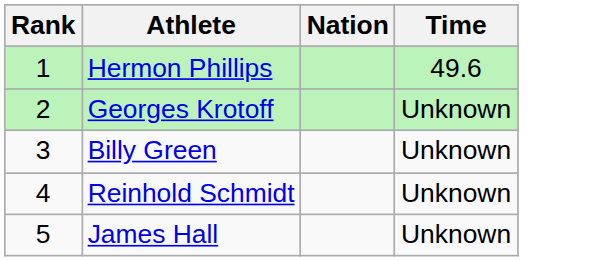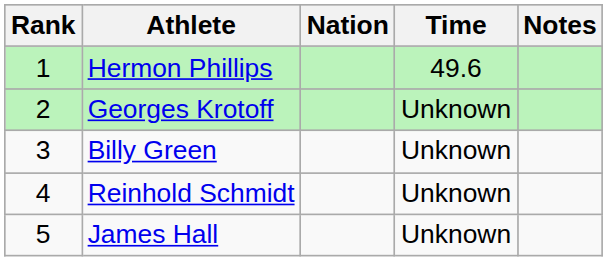 <table class="wikitable sortable" style="text-align:center">
 <tr>
 <th>Rank</th>
 <th>Athlete</th>
 <th>Nation</th>
 <th>Time</th>
+<th>Notes</th>
 </tr>
 <tr bgcolor=bbf3bb>
 <td>1</td>
 <td align=left><a href='#'>Hermon Phillips</a></td>
 <td align=left></td>
 <td>49.6</td>
+<td></td>
 </tr>
 <tr bgcolor=bbf3bb>
 <td>2</td>
 <td align=left><a href='#'>Georges Krotoff</a></td>
 <td align=left></td>
 <td>Unknown</td>
+<td></td>
 </tr>
 <tr>
 <td>3</td>
 <td align=left><a href='#'>Billy Green</a></td>
 <td align=left></td>
 <td>Unknown</td>
+<td></td>
 </tr>
 <tr>
 <td>4</td>
 <td align=left><a href='#'>Reinhold Schmidt</a></td>
 <td align=left></td>
 <td>Unknown</td>
+<td></td>
 </tr>
 <tr>
 <td>5</td>
 <td align=left><a href='#'>James Hall</a></td>
 <td align=left></td>
 <td>Unknown</td>
+<td></td>
 </tr>
 </table>
